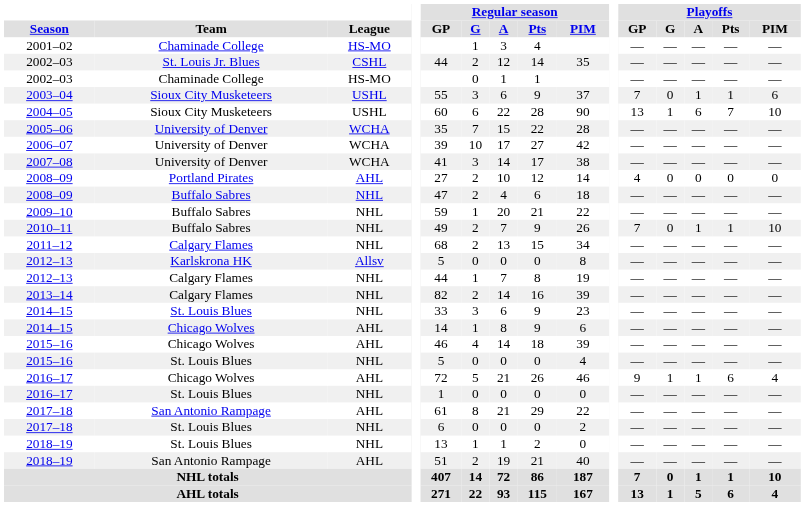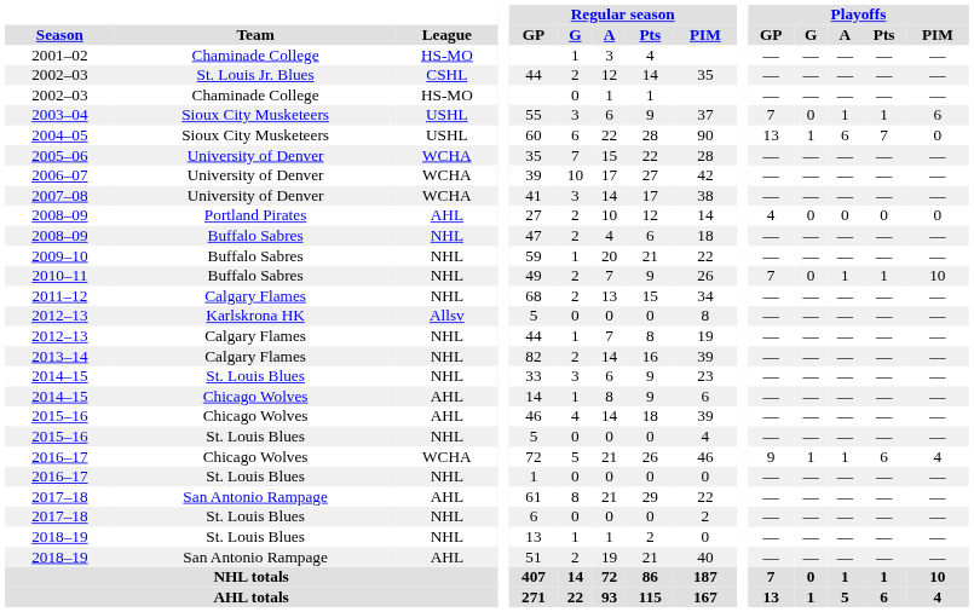 <table border="0" cellpadding="1" cellspacing="0" style="text-align:center; width:60em">
 <tr bgcolor="#e0e0e0">
 <th colspan="3"  bgcolor="#ffffff"> </th>
 <th rowspan="99" bgcolor="#ffffff"> </th>
 <th colspan="5"><a href='#'>Regular season</a></th>
 <th rowspan="99" bgcolor="#ffffff"> </th>
 <th colspan="5"><a href='#'>Playoffs</a></th>
 </tr>
 <tr style="background:#e0e0e0;">
 <th><a href='#'>Season</a></th>
 <th>Team</th>
 <th>League</th>
 <th>GP</th>
 <th><a href='#'>G</a></th>
 <th><a href='#'>A</a></th>
 <th><a href='#'>Pts</a></th>
 <th><a href='#'>PIM</a></th>
 <th>GP</th>
 <th>G</th>
 <th>A</th>
 <th>Pts</th>
 <th>PIM</th>
 </tr>
 <tr>
 <td>2001–02</td>
 <td><a href='#'>Chaminade College</a></td>
 <td><a href='#'>HS-MO</a></td>
 <td></td>
 <td>1</td>
 <td>3</td>
 <td>4</td>
 <td></td>
 <td>—</td>
 <td>—</td>
 <td>—</td>
 <td>—</td>
 <td>—</td>
 </tr>
 <tr style="background:#f0f0f0;">
 <td>2002–03</td>
 <td><a href='#'>St. Louis Jr. Blues</a></td>
 <td><a href='#'>CSHL</a></td>
 <td>44</td>
 <td>2</td>
 <td>12</td>
 <td>14</td>
 <td>35</td>
 <td>—</td>
 <td>—</td>
 <td>—</td>
 <td>—</td>
 <td>—</td>
 </tr>
 <tr>
 <td>2002–03</td>
 <td>Chaminade College</td>
 <td>HS-MO</td>
 <td></td>
 <td>0</td>
 <td>1</td>
 <td>1</td>
 <td></td>
 <td>—</td>
 <td>—</td>
 <td>—</td>
 <td>—</td>
 <td>—</td>
 </tr>
 <tr style="background:#f0f0f0;">
 <td><a href='#'>2003–04</a></td>
 <td><a href='#'>Sioux City Musketeers</a></td>
 <td><a href='#'>USHL</a></td>
 <td>55</td>
 <td>3</td>
 <td>6</td>
 <td>9</td>
 <td>37</td>
 <td>7</td>
 <td>0</td>
 <td>1</td>
 <td>1</td>
 <td>6</td>
 </tr>
 <tr>
 <td><a href='#'>2004–05</a></td>
 <td>Sioux City Musketeers</td>
 <td>USHL</td>
 <td>60</td>
 <td>6</td>
 <td>22</td>
 <td>28</td>
 <td>90</td>
 <td>13</td>
 <td>1</td>
 <td>6</td>
 <td>7</td>
-<td>10</td>
+<td>0</td>
 </tr>
 <tr style="background:#f0f0f0;">
 <td><a href='#'>2005–06</a></td>
 <td><a href='#'>University of Denver</a></td>
 <td><a href='#'>WCHA</a></td>
 <td>35</td>
 <td>7</td>
 <td>15</td>
 <td>22</td>
 <td>28</td>
 <td>—</td>
 <td>—</td>
 <td>—</td>
 <td>—</td>
 <td>—</td>
 </tr>
 <tr>
 <td><a href='#'>2006–07</a></td>
 <td>University of Denver</td>
 <td>WCHA</td>
 <td>39</td>
 <td>10</td>
 <td>17</td>
 <td>27</td>
 <td>42</td>
 <td>—</td>
 <td>—</td>
 <td>—</td>
 <td>—</td>
 <td>—</td>
 </tr>
 <tr style="background:#f0f0f0;">
 <td><a href='#'>2007–08</a></td>
 <td>University of Denver</td>
 <td>WCHA</td>
 <td>41</td>
 <td>3</td>
 <td>14</td>
 <td>17</td>
 <td>38</td>
 <td>—</td>
 <td>—</td>
 <td>—</td>
 <td>—</td>
 <td>—</td>
 </tr>
 <tr>
 <td><a href='#'>2008–09</a></td>
 <td><a href='#'>Portland Pirates</a></td>
 <td><a href='#'>AHL</a></td>
 <td>27</td>
 <td>2</td>
 <td>10</td>
 <td>12</td>
 <td>14</td>
 <td>4</td>
 <td>0</td>
 <td>0</td>
 <td>0</td>
 <td>0</td>
 </tr>
 <tr style="background:#f0f0f0;">
 <td><a href='#'>2008–09</a></td>
 <td><a href='#'>Buffalo Sabres</a></td>
 <td><a href='#'>NHL</a></td>
 <td>47</td>
 <td>2</td>
 <td>4</td>
 <td>6</td>
 <td>18</td>
 <td>—</td>
 <td>—</td>
 <td>—</td>
 <td>—</td>
 <td>—</td>
 </tr>
 <tr>
 <td><a href='#'>2009–10</a></td>
 <td>Buffalo Sabres</td>
 <td>NHL</td>
 <td>59</td>
 <td>1</td>
 <td>20</td>
 <td>21</td>
 <td>22</td>
 <td>—</td>
 <td>—</td>
 <td>—</td>
 <td>—</td>
 <td>—</td>
 </tr>
 <tr style="background:#f0f0f0;">
 <td><a href='#'>2010–11</a></td>
 <td>Buffalo Sabres</td>
 <td>NHL</td>
 <td>49</td>
 <td>2</td>
 <td>7</td>
 <td>9</td>
 <td>26</td>
 <td>7</td>
 <td>0</td>
 <td>1</td>
 <td>1</td>
 <td>10</td>
 </tr>
 <tr>
 <td><a href='#'>2011–12</a></td>
 <td><a href='#'>Calgary Flames</a></td>
 <td>NHL</td>
 <td>68</td>
 <td>2</td>
 <td>13</td>
 <td>15</td>
 <td>34</td>
 <td>—</td>
 <td>—</td>
 <td>—</td>
 <td>—</td>
 <td>—</td>
 </tr>
 <tr style="background:#f0f0f0;">
 <td><a href='#'>2012–13</a></td>
 <td><a href='#'>Karlskrona HK</a></td>
 <td><a href='#'>Allsv</a></td>
 <td>5</td>
 <td>0</td>
 <td>0</td>
 <td>0</td>
 <td>8</td>
 <td>—</td>
 <td>—</td>
 <td>—</td>
 <td>—</td>
 <td>—</td>
 </tr>
 <tr>
 <td><a href='#'>2012–13</a></td>
 <td>Calgary Flames</td>
 <td>NHL</td>
 <td>44</td>
 <td>1</td>
 <td>7</td>
 <td>8</td>
 <td>19</td>
 <td>—</td>
 <td>—</td>
 <td>—</td>
 <td>—</td>
 <td>—</td>
 </tr>
 <tr style="background:#f0f0f0;">
 <td><a href='#'>2013–14</a></td>
 <td>Calgary Flames</td>
 <td>NHL</td>
 <td>82</td>
 <td>2</td>
 <td>14</td>
 <td>16</td>
 <td>39</td>
 <td>—</td>
 <td>—</td>
 <td>—</td>
 <td>—</td>
 <td>—</td>
 </tr>
 <tr>
 <td><a href='#'>2014–15</a></td>
 <td><a href='#'>St. Louis Blues</a></td>
 <td>NHL</td>
 <td>33</td>
 <td>3</td>
 <td>6</td>
 <td>9</td>
 <td>23</td>
 <td>—</td>
 <td>—</td>
 <td>—</td>
 <td>—</td>
 <td>—</td>
 </tr>
 <tr style="background:#f0f0f0;">
 <td><a href='#'>2014–15</a></td>
 <td><a href='#'>Chicago Wolves</a></td>
 <td>AHL</td>
 <td>14</td>
 <td>1</td>
 <td>8</td>
 <td>9</td>
 <td>6</td>
 <td>—</td>
 <td>—</td>
 <td>—</td>
 <td>—</td>
 <td>—</td>
 </tr>
 <tr>
 <td><a href='#'>2015–16</a></td>
 <td>Chicago Wolves</td>
 <td>AHL</td>
 <td>46</td>
 <td>4</td>
 <td>14</td>
 <td>18</td>
 <td>39</td>
 <td>—</td>
 <td>—</td>
 <td>—</td>
 <td>—</td>
 <td>—</td>
 </tr>
 <tr style="background:#f0f0f0;">
 <td><a href='#'>2015–16</a></td>
 <td>St. Louis Blues</td>
 <td>NHL</td>
 <td>5</td>
 <td>0</td>
 <td>0</td>
 <td>0</td>
 <td>4</td>
 <td>—</td>
 <td>—</td>
 <td>—</td>
 <td>—</td>
 <td>—</td>
 </tr>
 <tr>
 <td><a href='#'>2016–17</a></td>
 <td>Chicago Wolves</td>
-<td>AHL</td>
+<td>WCHA</td>
 <td>72</td>
 <td>5</td>
 <td>21</td>
 <td>26</td>
 <td>46</td>
 <td>9</td>
 <td>1</td>
 <td>1</td>
 <td>6</td>
 <td>4</td>
 </tr>
 <tr style="background:#f0f0f0;">
 <td><a href='#'>2016–17</a></td>
 <td>St. Louis Blues</td>
 <td>NHL</td>
 <td>1</td>
 <td>0</td>
 <td>0</td>
 <td>0</td>
 <td>0</td>
 <td>—</td>
 <td>—</td>
 <td>—</td>
 <td>—</td>
 <td>—</td>
 </tr>
 <tr>
 <td><a href='#'>2017–18</a></td>
 <td><a href='#'>San Antonio Rampage</a></td>
 <td>AHL</td>
 <td>61</td>
 <td>8</td>
 <td>21</td>
 <td>29</td>
 <td>22</td>
 <td>—</td>
 <td>—</td>
 <td>—</td>
 <td>—</td>
 <td>—</td>
 </tr>
 <tr style="background:#f0f0f0;">
 <td><a href='#'>2017–18</a></td>
 <td>St. Louis Blues</td>
 <td>NHL</td>
 <td>6</td>
 <td>0</td>
 <td>0</td>
 <td>0</td>
 <td>2</td>
 <td>—</td>
 <td>—</td>
 <td>—</td>
 <td>—</td>
 <td>—</td>
 </tr>
 <tr>
 <td><a href='#'>2018–19</a></td>
 <td>St. Louis Blues</td>
 <td>NHL</td>
 <td>13</td>
 <td>1</td>
 <td>1</td>
 <td>2</td>
 <td>0</td>
 <td>—</td>
 <td>—</td>
 <td>—</td>
 <td>—</td>
 <td>—</td>
 </tr>
 <tr style="background:#f0f0f0;">
 <td><a href='#'>2018–19</a></td>
 <td>San Antonio Rampage</td>
 <td>AHL</td>
 <td>51</td>
 <td>2</td>
 <td>19</td>
 <td>21</td>
 <td>40</td>
 <td>—</td>
 <td>—</td>
 <td>—</td>
 <td>—</td>
 <td>—</td>
 </tr>
 <tr style="background:#e0e0e0;">
 <th colspan="3">NHL totals</th>
 <th>407</th>
 <th>14</th>
 <th>72</th>
 <th>86</th>
 <th>187</th>
 <th>7</th>
 <th>0</th>
 <th>1</th>
 <th>1</th>
 <th>10</th>
 </tr>
 <tr style="background:#e0e0e0;">
 <th colspan="3">AHL totals</th>
 <th>271</th>
 <th>22</th>
 <th>93</th>
 <th>115</th>
 <th>167</th>
 <th>13</th>
 <th>1</th>
 <th>5</th>
 <th>6</th>
 <th>4</th>
 </tr>
 </table>
